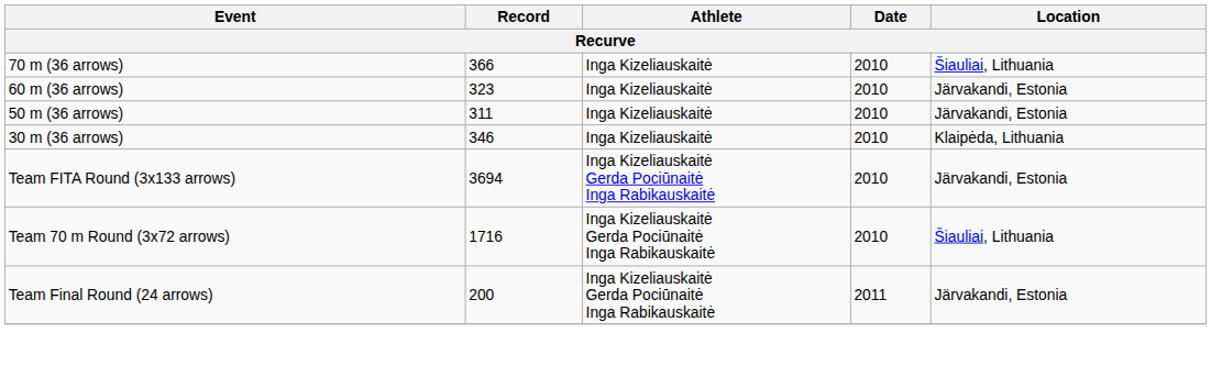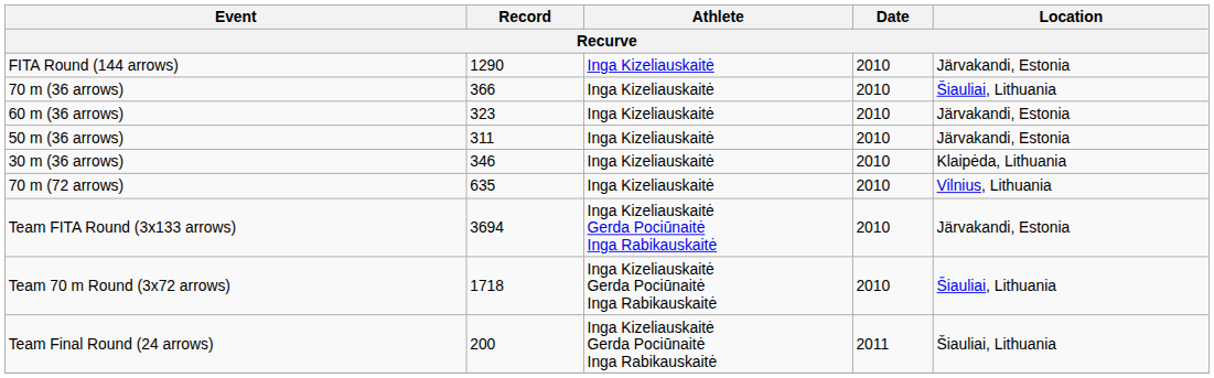 <table class="wikitable" style="font-size:95%; width: 95%;">
 <tr>
 <th>Event</th>
 <th>Record</th>
 <th>Athlete</th>
 <th>Date</th>
 <th>Location</th>
 </tr>
 <tr bgcolor="#DDDDDD">
 <th colspan="5">Recurve</th>
+</tr>
+<tr>
+<td>FITA Round (144 arrows)</td>
+<td>1290</td>
+<td><a href='#'>Inga Kizeliauskaitė</a></td>
+<td>2010</td>
+<td> Järvakandi, Estonia</td>
 </tr>
 <tr>
 <td>70 m (36 arrows)</td>
 <td>366</td>
 <td>Inga Kizeliauskaitė</td>
 <td>2010</td>
 <td> <a href='#'>Šiauliai</a>, Lithuania</td>
 </tr>
 <tr>
 <td>60 m (36 arrows)</td>
 <td>323</td>
 <td>Inga Kizeliauskaitė</td>
 <td>2010</td>
 <td> Järvakandi, Estonia</td>
 </tr>
 <tr>
 <td>50 m (36 arrows)</td>
 <td>311</td>
 <td>Inga Kizeliauskaitė</td>
 <td>2010</td>
 <td> Järvakandi, Estonia</td>
 </tr>
 <tr>
 <td>30 m (36 arrows)</td>
 <td>346</td>
 <td>Inga Kizeliauskaitė</td>
 <td>2010</td>
 <td> Klaipėda, Lithuania</td>
 </tr>
 <tr>
+<td>70 m (72 arrows)</td>
+<td>635</td>
+<td>Inga Kizeliauskaitė</td>
+<td>2010</td>
+<td> <a href='#'>Vilnius</a>, Lithuania</td>
+</tr>
+<tr>
 <td>Team FITA Round (3x133 arrows)</td>
 <td>3694</td>
 <td>Inga Kizeliauskaitė<br><a href='#'>Gerda Pociūnaitė</a><br><a href='#'>Inga Rabikauskaitė</a></td>
 <td>2010</td>
 <td> Järvakandi, Estonia</td>
 </tr>
 <tr>
 <td>Team 70 m Round (3x72 arrows)</td>
-<td>1716</td>
+<td>1718</td>
 <td>Inga Kizeliauskaitė<br>Gerda Pociūnaitė<br>Inga Rabikauskaitė</td>
 <td>2010</td>
 <td> <a href='#'>Šiauliai</a>, Lithuania</td>
 </tr>
 <tr>
 <td>Team Final Round (24 arrows)</td>
 <td>200</td>
 <td>Inga Kizeliauskaitė<br>Gerda Pociūnaitė<br>Inga Rabikauskaitė</td>
 <td>2011</td>
-<td> Järvakandi, Estonia</td>
+<td> Šiauliai, Lithuania</td>
 </tr>
 <tr>
 </tr>
 </table>
